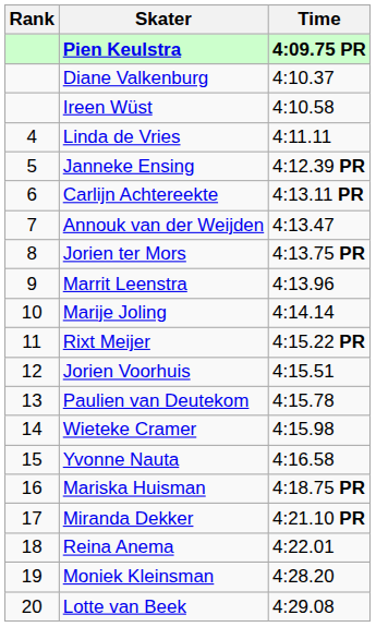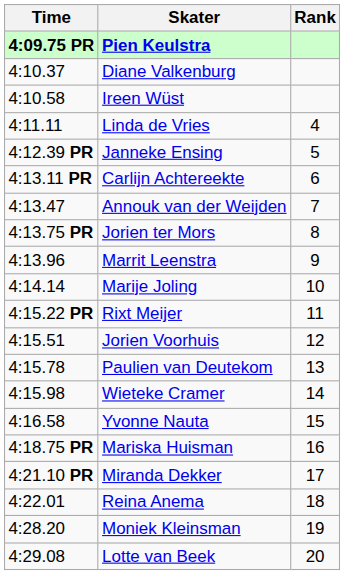 <table class="wikitable">
 <tr>
+<th>Time</th>
+<th>Skater</th>
 <th>Rank</th>
-<th>Skater</th>
-<th>Time</th>
 </tr>
 <tr bgcolor=ccffcc>
+<td><strong>4:09.75 PR</strong></td>
+<td><strong><a href='#'>Pien Keulstra</a></strong></td>
 <td align="center"></td>
-<td><strong><a href='#'>Pien Keulstra</a></strong></td>
-<td><strong>4:09.75 PR</strong></td>
 </tr>
 <tr>
+<td>4:10.37</td>
+<td><a href='#'>Diane Valkenburg</a></td>
 <td align="center"></td>
-<td><a href='#'>Diane Valkenburg</a></td>
-<td>4:10.37</td>
 </tr>
 <tr>
+<td>4:10.58</td>
+<td><a href='#'>Ireen Wüst</a></td>
 <td align="center"></td>
-<td><a href='#'>Ireen Wüst</a></td>
-<td>4:10.58</td>
 </tr>
 <tr>
+<td>4:11.11</td>
+<td><a href='#'>Linda de Vries</a></td>
 <td align="center">4</td>
-<td><a href='#'>Linda de Vries</a></td>
-<td>4:11.11</td>
 </tr>
 <tr>
+<td>4:12.39 <strong>PR</strong></td>
+<td><a href='#'>Janneke Ensing</a></td>
 <td align="center">5</td>
-<td><a href='#'>Janneke Ensing</a></td>
-<td>4:12.39 <strong>PR</strong></td>
 </tr>
 <tr>
+<td>4:13.11 <strong>PR</strong></td>
+<td><a href='#'>Carlijn Achtereekte</a></td>
 <td align="center">6</td>
-<td><a href='#'>Carlijn Achtereekte</a></td>
-<td>4:13.11 <strong>PR</strong></td>
 </tr>
 <tr>
+<td>4:13.47</td>
+<td><a href='#'>Annouk van der Weijden</a></td>
 <td align="center">7</td>
-<td><a href='#'>Annouk van der Weijden</a></td>
-<td>4:13.47</td>
 </tr>
 <tr>
+<td>4:13.75 <strong>PR</strong></td>
+<td><a href='#'>Jorien ter Mors</a></td>
 <td align="center">8</td>
-<td><a href='#'>Jorien ter Mors</a></td>
-<td>4:13.75 <strong>PR</strong></td>
 </tr>
 <tr>
+<td>4:13.96</td>
+<td><a href='#'>Marrit Leenstra</a></td>
 <td align="center">9</td>
-<td><a href='#'>Marrit Leenstra</a></td>
-<td>4:13.96</td>
 </tr>
 <tr>
+<td>4:14.14</td>
+<td><a href='#'>Marije Joling</a></td>
 <td align="center">10</td>
-<td><a href='#'>Marije Joling</a></td>
-<td>4:14.14</td>
 </tr>
 <tr>
+<td>4:15.22 <strong>PR</strong></td>
+<td><a href='#'>Rixt Meijer</a></td>
 <td align="center">11</td>
-<td><a href='#'>Rixt Meijer</a></td>
-<td>4:15.22 <strong>PR</strong></td>
 </tr>
 <tr>
+<td>4:15.51</td>
+<td><a href='#'>Jorien Voorhuis</a></td>
 <td align="center">12</td>
-<td><a href='#'>Jorien Voorhuis</a></td>
-<td>4:15.51</td>
 </tr>
 <tr>
+<td>4:15.78</td>
+<td><a href='#'>Paulien van Deutekom</a></td>
 <td align="center">13</td>
-<td><a href='#'>Paulien van Deutekom</a></td>
-<td>4:15.78</td>
 </tr>
 <tr>
+<td>4:15.98</td>
+<td><a href='#'>Wieteke Cramer</a></td>
 <td align="center">14</td>
-<td><a href='#'>Wieteke Cramer</a></td>
-<td>4:15.98</td>
 </tr>
 <tr>
+<td>4:16.58</td>
+<td><a href='#'>Yvonne Nauta</a></td>
 <td align="center">15</td>
-<td><a href='#'>Yvonne Nauta</a></td>
-<td>4:16.58</td>
 </tr>
 <tr>
+<td>4:18.75 <strong>PR</strong></td>
+<td><a href='#'>Mariska Huisman</a></td>
 <td align="center">16</td>
-<td><a href='#'>Mariska Huisman</a></td>
-<td>4:18.75 <strong>PR</strong></td>
 </tr>
 <tr>
+<td>4:21.10 <strong>PR</strong></td>
+<td><a href='#'>Miranda Dekker</a></td>
 <td align="center">17</td>
-<td><a href='#'>Miranda Dekker</a></td>
-<td>4:21.10 <strong>PR</strong></td>
 </tr>
 <tr>
+<td>4:22.01</td>
+<td><a href='#'>Reina Anema</a></td>
 <td align="center">18</td>
-<td><a href='#'>Reina Anema</a></td>
-<td>4:22.01</td>
 </tr>
 <tr>
+<td>4:28.20</td>
+<td><a href='#'>Moniek Kleinsman</a></td>
 <td align="center">19</td>
-<td><a href='#'>Moniek Kleinsman</a></td>
-<td>4:28.20</td>
 </tr>
 <tr>
+<td>4:29.08</td>
+<td><a href='#'>Lotte van Beek</a></td>
 <td align="center">20</td>
-<td><a href='#'>Lotte van Beek</a></td>
-<td>4:29.08</td>
 </tr>
 </table>
